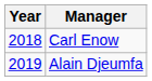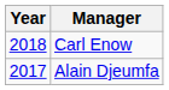 <table class="wikitable">
 <tr>
 <th>Year</th>
 <th>Manager</th>
 </tr>
 <tr>
 <td align=center><a href='#'>2018</a></td>
 <td> <a href='#'>Carl Enow</a></td>
 </tr>
 <tr>
-<td align=center><a href='#'>2019</a></td>
+<td align=center><a href='#'>2017</a></td>
 <td> <a href='#'>Alain Djeumfa</a></td>
 </tr>
 </table>
